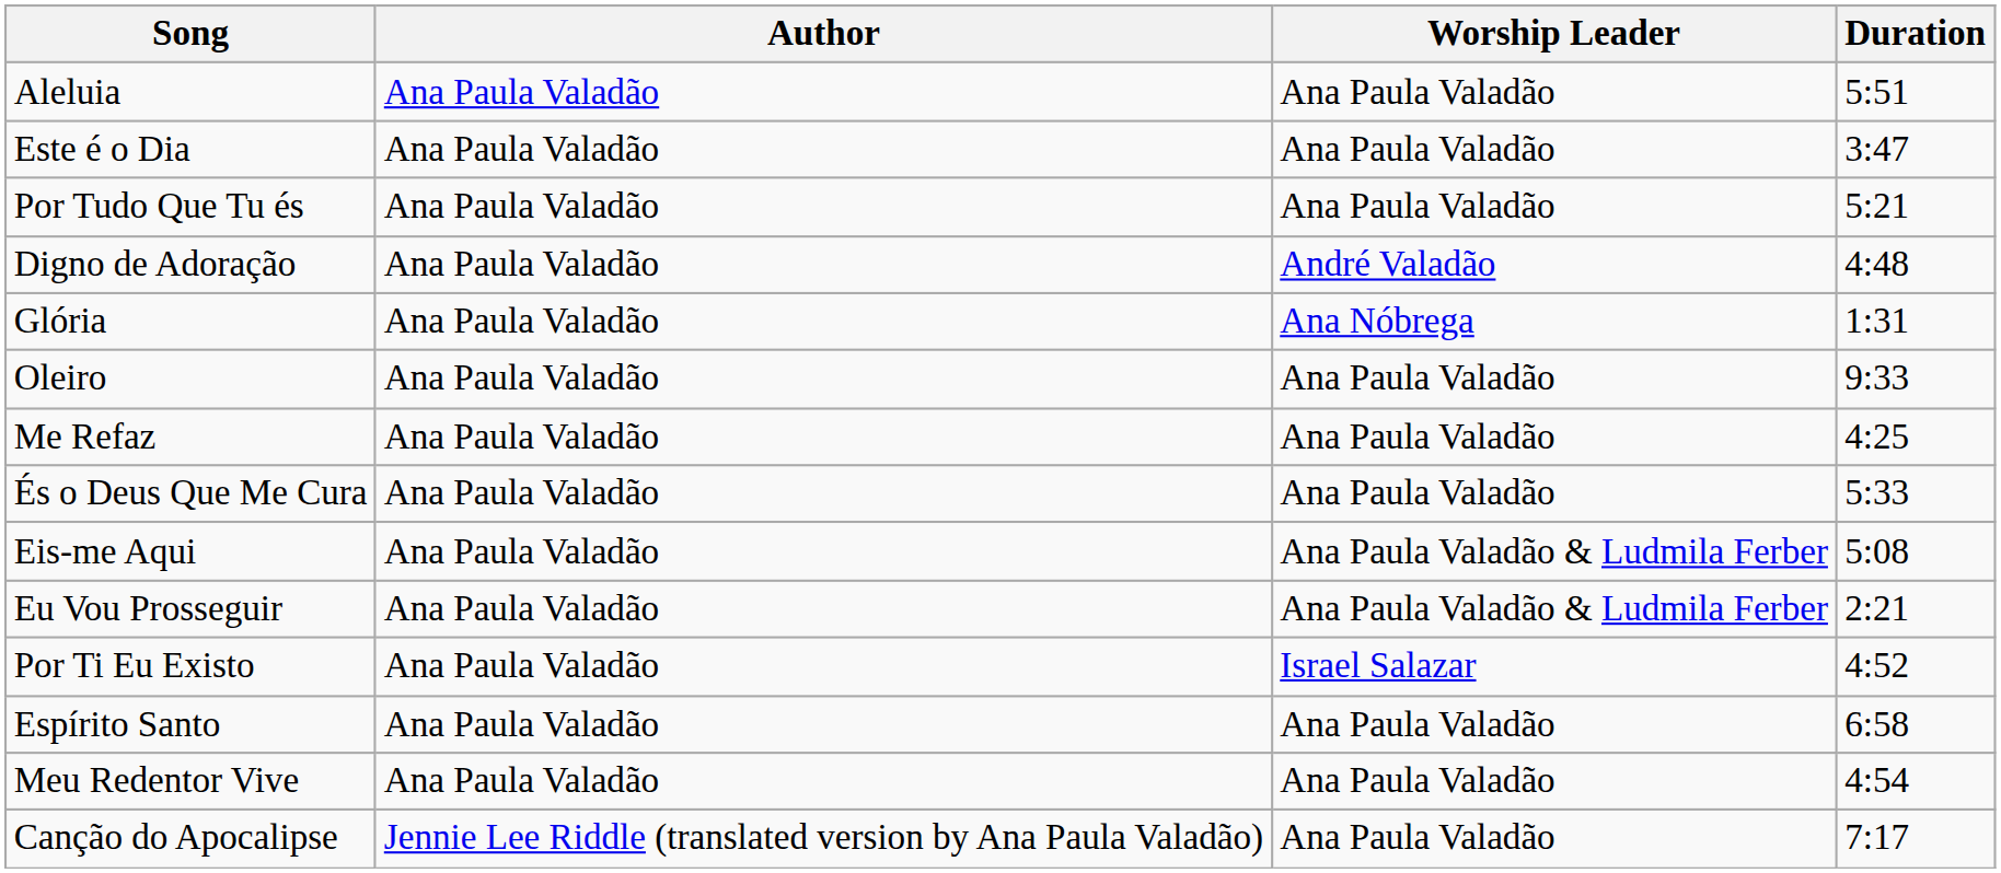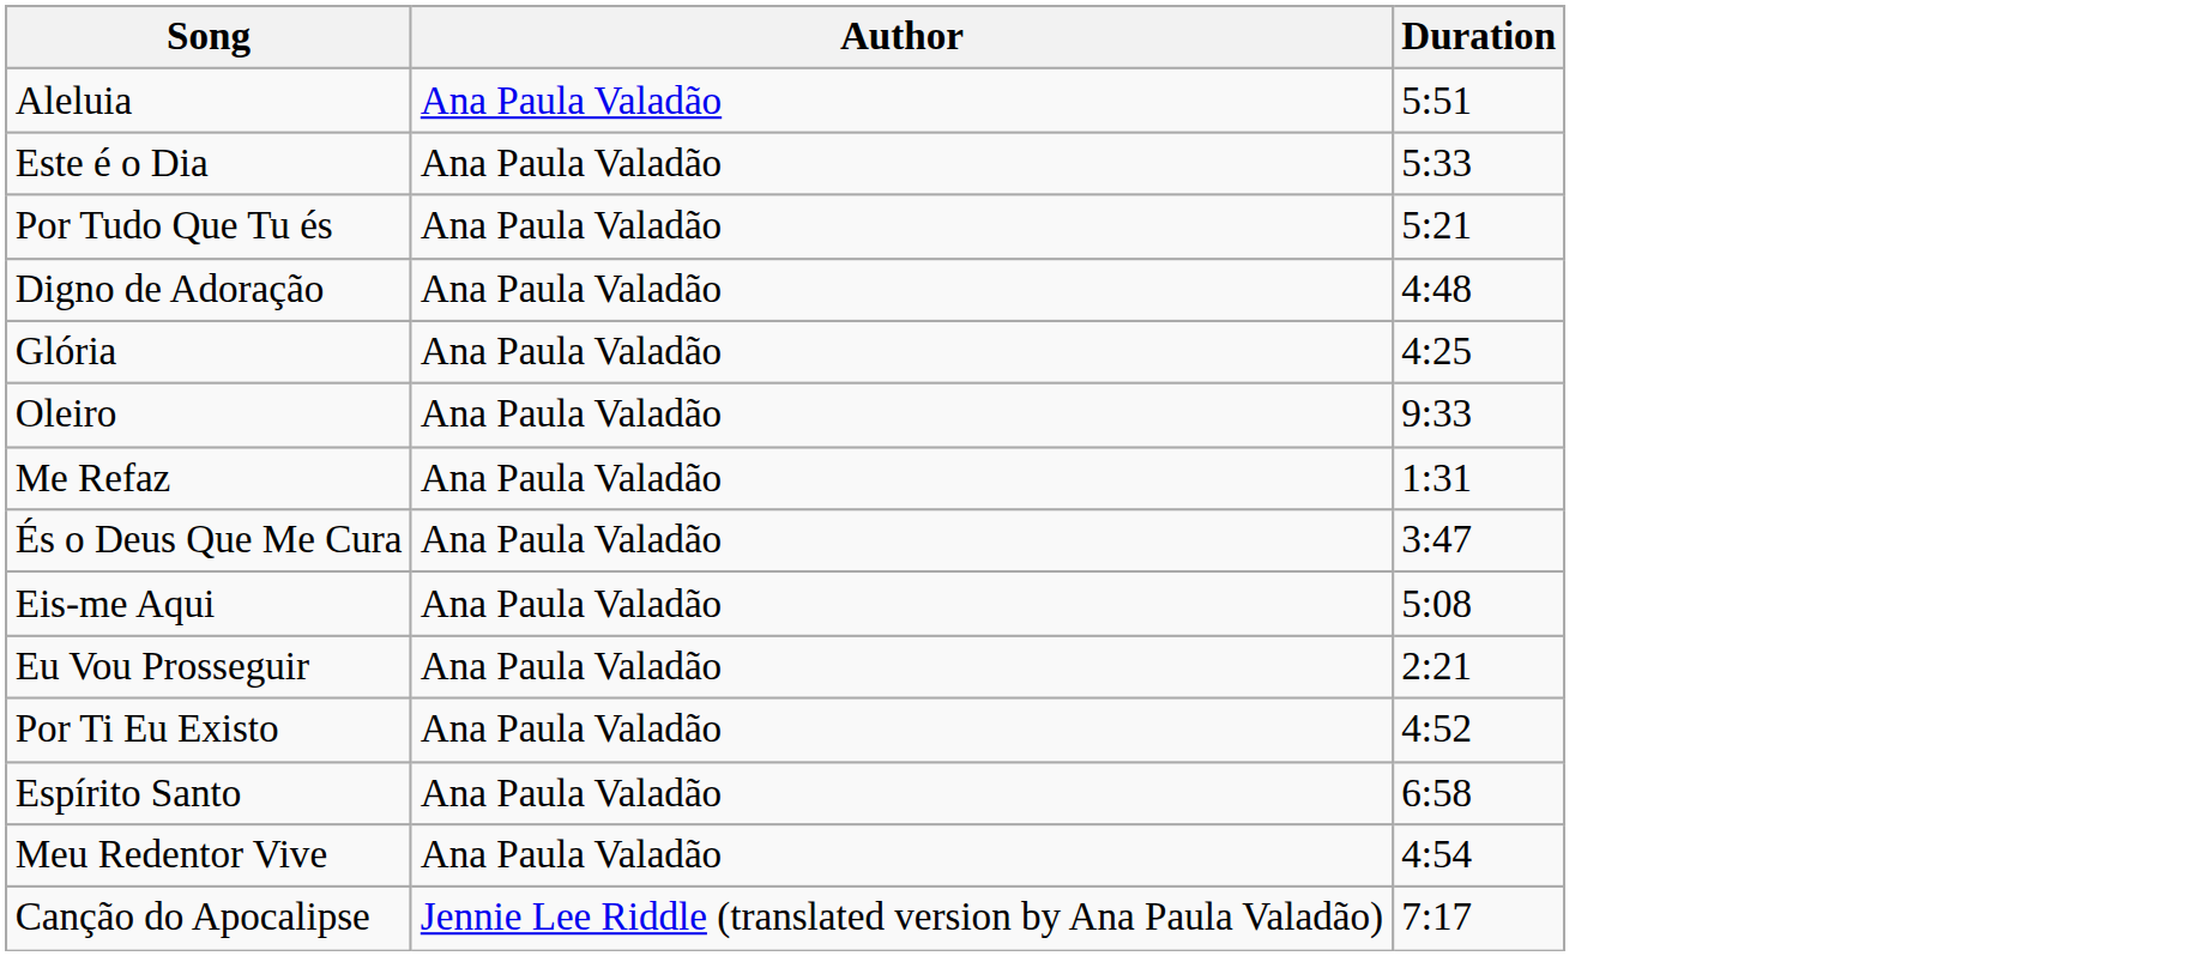 <table class="wikitable">
 <tr>
 <th>Song</th>
 <th>Author</th>
-<th>Worship Leader</th>
 <th>Duration</th>
 </tr>
 <tr>
 <td>Aleluia</td>
 <td><a href='#'>Ana Paula Valadão</a></td>
-<td>Ana Paula Valadão</td>
 <td>5:51</td>
 </tr>
 <tr>
 <td>Este é o Dia</td>
 <td>Ana Paula Valadão</td>
-<td>Ana Paula Valadão</td>
-<td>3:47</td>
+<td>5:33</td>
 </tr>
 <tr>
 <td>Por Tudo Que Tu és</td>
-<td>Ana Paula Valadão</td>
 <td>Ana Paula Valadão</td>
 <td>5:21</td>
 </tr>
 <tr>
 <td>Digno de Adoração</td>
 <td>Ana Paula Valadão</td>
-<td><a href='#'>André Valadão</a></td>
 <td>4:48</td>
 </tr>
 <tr>
 <td>Glória</td>
 <td>Ana Paula Valadão</td>
-<td><a href='#'>Ana Nóbrega</a></td>
-<td>1:31</td>
+<td>4:25</td>
 </tr>
 <tr>
 <td>Oleiro</td>
-<td>Ana Paula Valadão</td>
 <td>Ana Paula Valadão</td>
 <td>9:33</td>
 </tr>
 <tr>
 <td>Me Refaz</td>
 <td>Ana Paula Valadão</td>
-<td>Ana Paula Valadão</td>
-<td>4:25</td>
+<td>1:31</td>
 </tr>
 <tr>
 <td>És o Deus Que Me Cura</td>
 <td>Ana Paula Valadão</td>
-<td>Ana Paula Valadão</td>
-<td>5:33</td>
+<td>3:47</td>
 </tr>
 <tr>
 <td>Eis-me Aqui</td>
 <td>Ana Paula Valadão</td>
-<td>Ana Paula Valadão & <a href='#'>Ludmila Ferber</a></td>
 <td>5:08</td>
 </tr>
 <tr>
 <td>Eu Vou Prosseguir</td>
 <td>Ana Paula Valadão</td>
-<td>Ana Paula Valadão & <a href='#'>Ludmila Ferber</a></td>
 <td>2:21</td>
 </tr>
 <tr>
 <td>Por Ti Eu Existo</td>
 <td>Ana Paula Valadão</td>
-<td><a href='#'>Israel Salazar</a></td>
 <td>4:52</td>
 </tr>
 <tr>
 <td>Espírito Santo</td>
-<td>Ana Paula Valadão</td>
 <td>Ana Paula Valadão</td>
 <td>6:58</td>
 </tr>
 <tr>
 <td>Meu Redentor Vive</td>
 <td>Ana Paula Valadão</td>
-<td>Ana Paula Valadão</td>
 <td>4:54</td>
 </tr>
 <tr>
 <td>Canção do Apocalipse</td>
 <td><a href='#'>Jennie Lee Riddle</a> (translated version by Ana Paula Valadão)</td>
-<td>Ana Paula Valadão</td>
 <td>7:17</td>
 </tr>
 </table>
